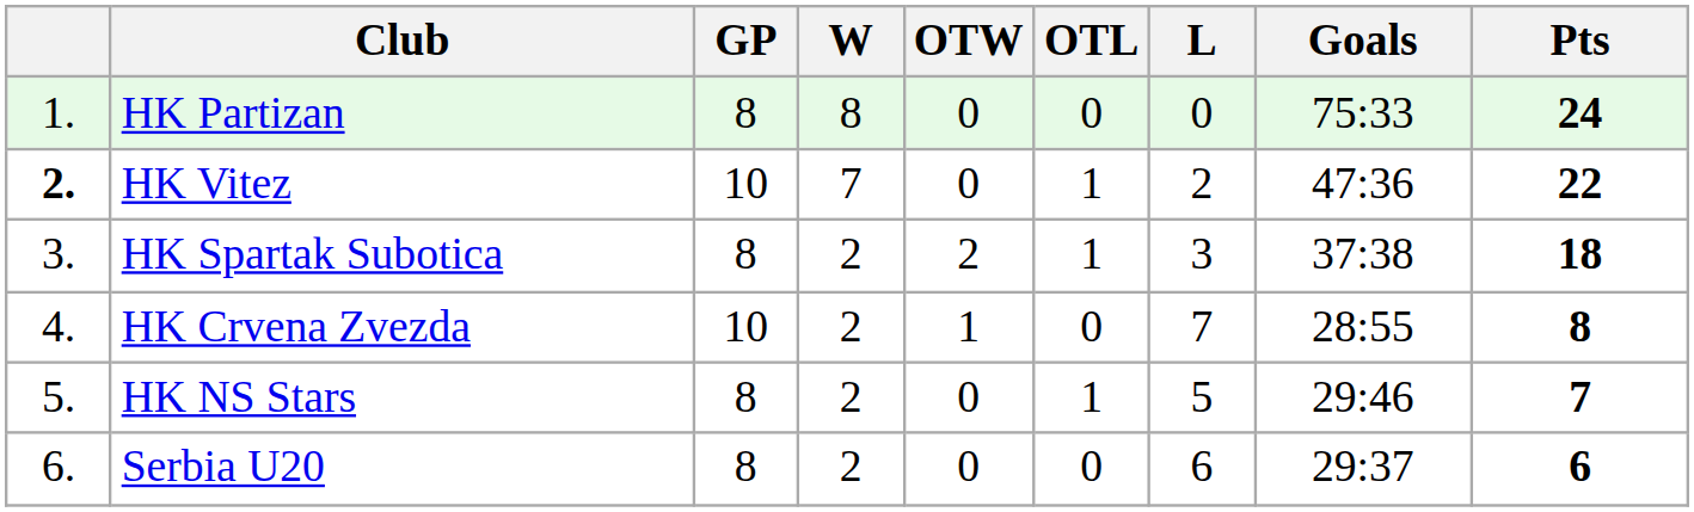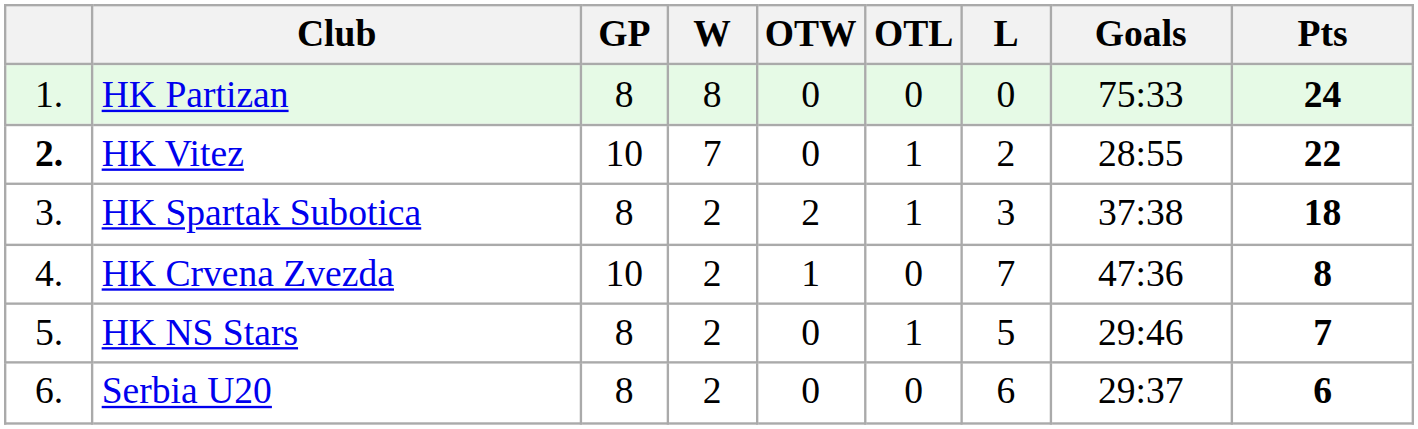 <table class="wikitable">
 <tr>
 <th width="30"></th>
 <th width="200">Club</th>
 <th width="30">GP</th>
 <th width="30">W</th>
 <th width="30">OTW</th>
 <th width="30">OTL</th>
 <th width="30">L</th>
 <th width="70">Goals</th>
 <th width="70">Pts</th>
 </tr>
 <tr bgcolor="#e6fae6" align="center">
 <td>1.</td>
 <td align="left"><a href='#'>HK Partizan</a></td>
 <td>8</td>
 <td>8</td>
 <td>0</td>
 <td>0</td>
 <td>0</td>
 <td>75:33</td>
 <td><strong>24</strong></td>
 </tr>
 <tr bgcolor="#FFFFFF" align="center">
 <td><strong>2.</strong></td>
 <td align="left"><a href='#'>HK Vitez</a></td>
 <td>10</td>
 <td>7</td>
 <td>0</td>
 <td>1</td>
 <td>2</td>
-<td>47:36</td>
+<td>28:55</td>
 <td><strong>22</strong></td>
 </tr>
 <tr bgcolor="#FFFFFF" align="center">
 <td>3.</td>
 <td align="left"><a href='#'>HK Spartak Subotica</a></td>
 <td>8</td>
 <td>2</td>
 <td>2</td>
 <td>1</td>
 <td>3</td>
 <td>37:38</td>
 <td><strong>18</strong></td>
 </tr>
 <tr bgcolor="#FFFFFF" align="center">
 <td>4.</td>
 <td align="left"><a href='#'>HK Crvena Zvezda</a></td>
 <td>10</td>
 <td>2</td>
 <td>1</td>
 <td>0</td>
 <td>7</td>
-<td>28:55</td>
+<td>47:36</td>
 <td><strong>8</strong></td>
 </tr>
 <tr bgcolor="#FFFFFF" align="center">
 <td>5.</td>
 <td align="left"><a href='#'>HK NS Stars</a></td>
 <td>8</td>
 <td>2</td>
 <td>0</td>
 <td>1</td>
 <td>5</td>
 <td>29:46</td>
 <td><strong>7</strong></td>
 </tr>
 <tr bgcolor="#FFFFFF" align="center">
 <td>6.</td>
 <td align="left"><a href='#'>Serbia U20</a></td>
 <td>8</td>
 <td>2</td>
 <td>0</td>
 <td>0</td>
 <td>6</td>
 <td>29:37</td>
 <td><strong>6</strong></td>
 </tr>
 </table>
